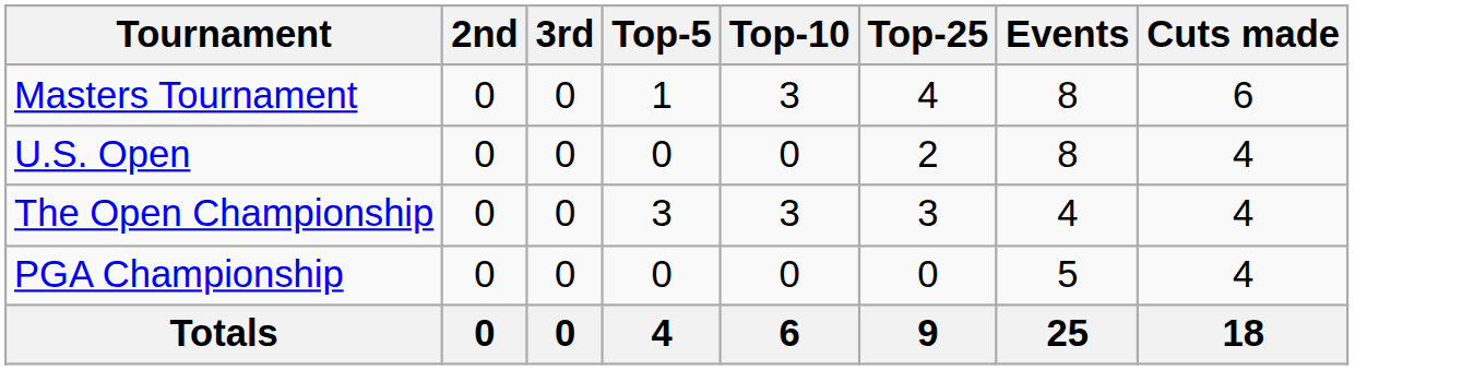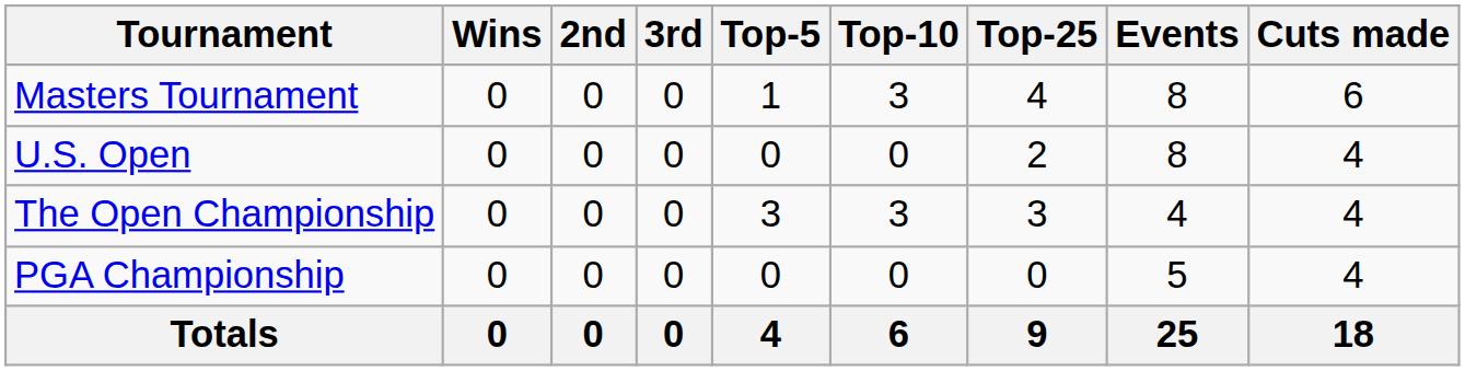 <table class=wikitable style=text-align:center>
 <tr>
 <th>Tournament</th>
+<th>Wins</th>
 <th>2nd</th>
 <th>3rd</th>
 <th>Top-5</th>
 <th>Top-10</th>
 <th>Top-25</th>
 <th>Events</th>
 <th>Cuts made</th>
 </tr>
 <tr>
 <td align=left><a href='#'>Masters Tournament</a></td>
+<td>0</td>
 <td>0</td>
 <td>0</td>
 <td>1</td>
 <td>3</td>
 <td>4</td>
 <td>8</td>
 <td>6</td>
 </tr>
 <tr>
 <td align=left><a href='#'>U.S. Open</a></td>
 <td>0</td>
 <td>0</td>
 <td>0</td>
 <td>0</td>
+<td>0</td>
 <td>2</td>
 <td>8</td>
 <td>4</td>
 </tr>
 <tr>
 <td align=left><a href='#'>The Open Championship</a></td>
+<td>0</td>
 <td>0</td>
 <td>0</td>
 <td>3</td>
 <td>3</td>
 <td>3</td>
 <td>4</td>
 <td>4</td>
 </tr>
 <tr>
 <td align=left><a href='#'>PGA Championship</a></td>
 <td>0</td>
 <td>0</td>
 <td>0</td>
 <td>0</td>
 <td>0</td>
+<td>0</td>
 <td>5</td>
 <td>4</td>
 </tr>
 <tr>
 <th>Totals</th>
+<th>0</th>
 <th>0</th>
 <th>0</th>
 <th>4</th>
 <th>6</th>
 <th>9</th>
 <th>25</th>
 <th>18</th>
 </tr>
 </table>
